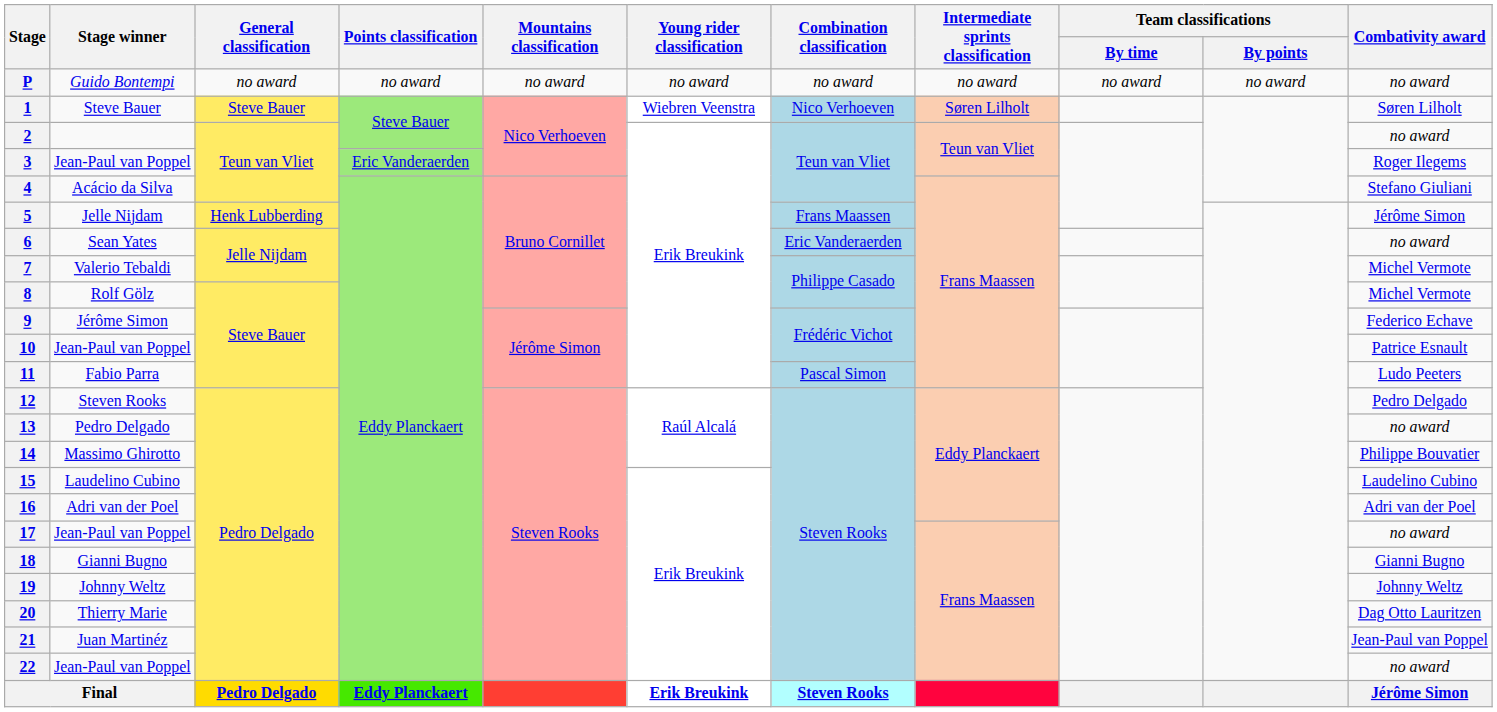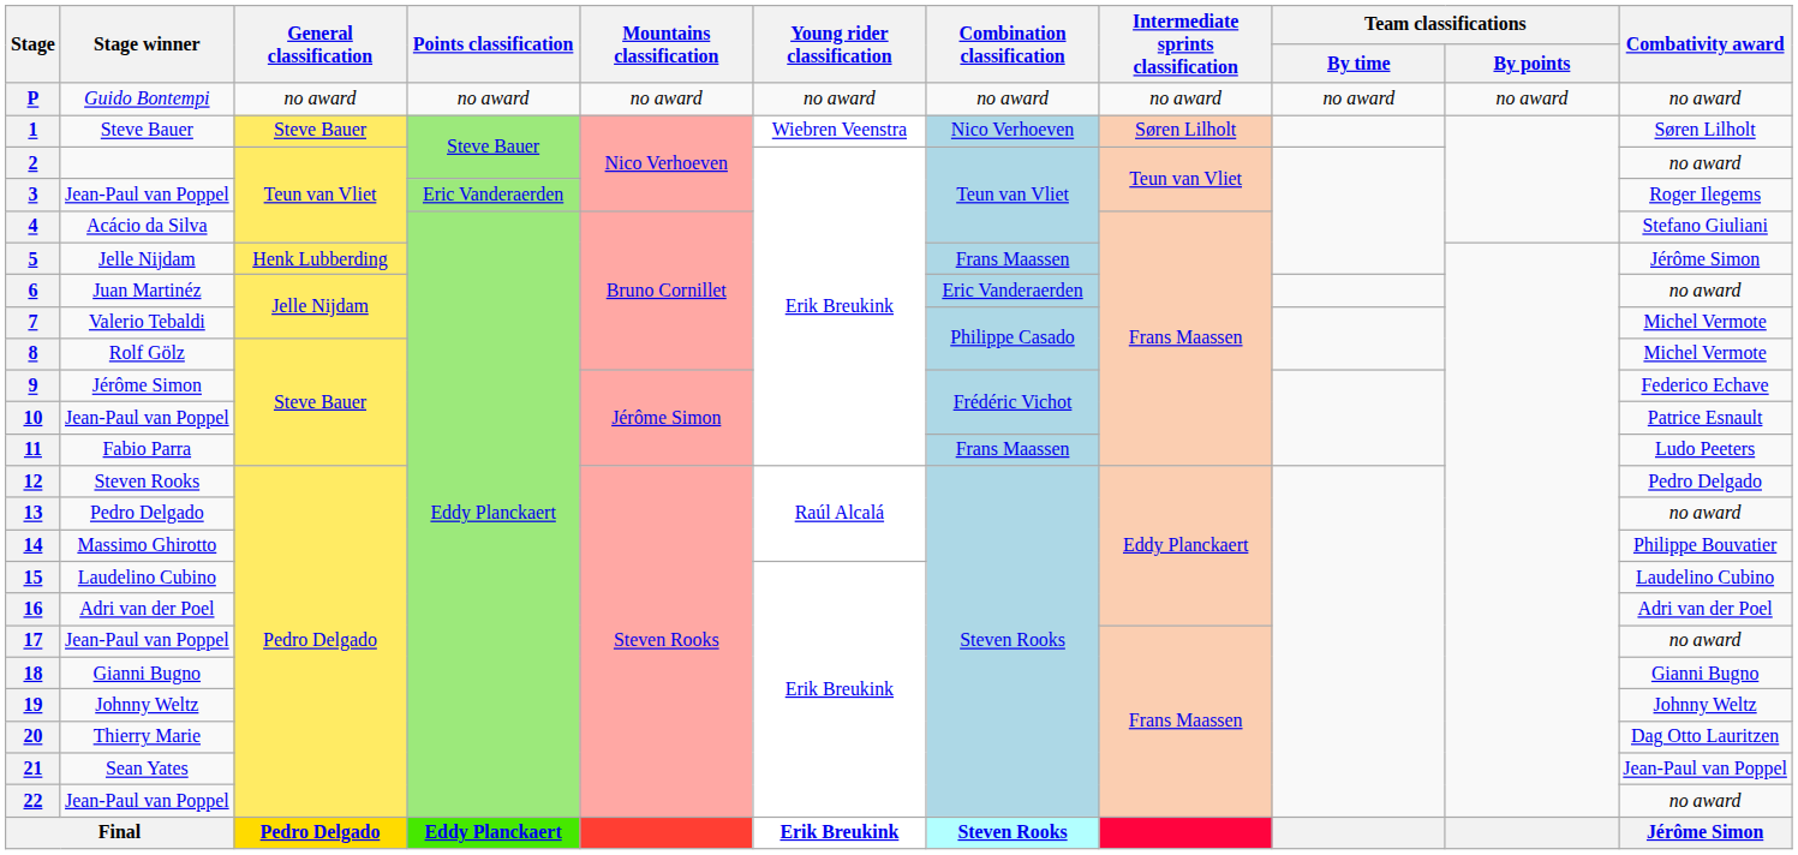 <table class="wikitable" style="text-align: center; font-size:smaller;">
 <tr>
 <th scope="col" style="width:1%;" rowspan="2">Stage</th>
 <th scope="col" style="width:9%;" rowspan="2">Stage winner</th>
 <th scope="col" style="width:9%;" rowspan="2"><a href='#'>General classification</a><br></th>
 <th scope="col" style="width:9%;" rowspan="2"><a href='#'>Points classification</a><br></th>
 <th scope="col" style="width:9%;" rowspan="2"><a href='#'>Mountains classification</a><br></th>
 <th scope="col" style="width:9%;" rowspan="2"><a href='#'>Young rider classification</a><br></th>
 <th scope="col" style="width:9%;" rowspan="2"><a href='#'>Combination classification</a><br></th>
 <th scope="col" style="width:9%;" rowspan="2"><a href='#'>Intermediate sprints classification</a><br></th>
 <th scope="col" style="width:18%;" colspan="2">Team classifications</th>
 <th scope="col" style="width:9%;" rowspan="2"><a href='#'>Combativity award</a></th>
 </tr>
 <tr>
 <th scope="col" style="width:9%;"><a href='#'>By time</a></th>
 <th scope="col" style="width:9%;"><a href='#'>By points</a></th>
 </tr>
 <tr>
 <th scope="row"><a href='#'>P</a></th>
 <td><em><a href='#'>Guido Bontempi</a></em></td>
 <td><em>no award</em></td>
 <td><em>no award</em></td>
 <td><em>no award</em></td>
 <td><em>no award</em></td>
 <td><em>no award</em></td>
 <td><em>no award</em></td>
 <td><em>no award</em></td>
 <td><em>no award</em></td>
 <td><em>no award</em></td>
 </tr>
 <tr>
 <th scope="row"><a href='#'>1</a></th>
 <td><a href='#'>Steve Bauer</a></td>
 <td style="background:#FFEB64;"><a href='#'>Steve Bauer</a></td>
 <td style="background:#9CE97B;" rowspan=2><a href='#'>Steve Bauer</a></td>
 <td style="background:#FFA8A4;" rowspan=3><a href='#'>Nico Verhoeven</a></td>
 <td style="background:white;"><a href='#'>Wiebren Veenstra</a></td>
 <td style="background:lightblue;"><a href='#'>Nico Verhoeven</a></td>
 <td style="background:#FBCEB1;"><a href='#'>Søren Lilholt</a></td>
 <td></td>
 <td rowspan="4"></td>
 <td><a href='#'>Søren Lilholt</a></td>
 </tr>
 <tr>
 <th scope="row"><a href='#'>2</a></th>
 <td></td>
 <td style="background:#FFEB64;" rowspan=3><a href='#'>Teun van Vliet</a></td>
 <td style="background:white;" rowspan=10><a href='#'>Erik Breukink</a></td>
 <td style="background:lightblue;" rowspan="3"><a href='#'>Teun van Vliet</a></td>
 <td style="background:#FBCEB1;" rowspan="2"><a href='#'>Teun van Vliet</a></td>
 <td rowspan=4></td>
 <td><em>no award</em></td>
 </tr>
 <tr>
 <th scope="row"><a href='#'>3</a></th>
 <td><a href='#'>Jean-Paul van Poppel</a></td>
 <td style="background:#9CE97B;"><a href='#'>Eric Vanderaerden</a></td>
 <td><a href='#'>Roger Ilegems</a></td>
 </tr>
 <tr>
 <th scope="row"><a href='#'>4</a></th>
 <td><a href='#'>Acácio da Silva</a></td>
 <td style="background:#9CE97B;" rowspan=19><a href='#'>Eddy Planckaert</a></td>
 <td style="background:#FFA8A4;" rowspan=5><a href='#'>Bruno Cornillet</a></td>
 <td style="background:#FBCEB1;" rowspan="8"><a href='#'>Frans Maassen</a></td>
 <td><a href='#'>Stefano Giuliani</a></td>
 </tr>
 <tr>
 <th scope="row"><a href='#'>5</a></th>
 <td><a href='#'>Jelle Nijdam</a></td>
 <td style="background:#FFEB64;"><a href='#'>Henk Lubberding</a></td>
 <td style="background:lightblue;"><a href='#'>Frans Maassen</a></td>
 <td rowspan="18"></td>
 <td><a href='#'>Jérôme Simon</a></td>
 </tr>
 <tr>
 <th scope="row"><a href='#'>6</a></th>
-<td><a href='#'>Sean Yates</a></td>
+<td><a href='#'>Juan Martinéz</a></td>
 <td style="background:#FFEB64;" rowspan=2><a href='#'>Jelle Nijdam</a></td>
 <td style="background:lightblue;"><a href='#'>Eric Vanderaerden</a></td>
 <td></td>
 <td><em>no award</em></td>
 </tr>
 <tr>
 <th scope="row"><a href='#'>7</a></th>
 <td><a href='#'>Valerio Tebaldi</a></td>
 <td style="background:lightblue;" rowspan="2"><a href='#'>Philippe Casado</a></td>
 <td rowspan=2></td>
 <td><a href='#'>Michel Vermote</a></td>
 </tr>
 <tr>
 <th scope="row"><a href='#'>8</a></th>
 <td><a href='#'>Rolf Gölz</a></td>
 <td style="background:#FFEB64;" rowspan=4><a href='#'>Steve Bauer</a></td>
 <td><a href='#'>Michel Vermote</a></td>
 </tr>
 <tr>
 <th scope="row"><a href='#'>9</a></th>
 <td><a href='#'>Jérôme Simon</a></td>
 <td style="background:#FFA8A4;" rowspan=3><a href='#'>Jérôme Simon</a></td>
 <td style="background:lightblue;" rowspan="2"><a href='#'>Frédéric Vichot</a></td>
 <td rowspan=3></td>
 <td><a href='#'>Federico Echave</a></td>
 </tr>
 <tr>
 <th scope="row"><a href='#'>10</a></th>
 <td><a href='#'>Jean-Paul van Poppel</a></td>
 <td><a href='#'>Patrice Esnault</a></td>
 </tr>
 <tr>
 <th scope="row"><a href='#'>11</a></th>
 <td><a href='#'>Fabio Parra</a></td>
-<td style="background:lightblue;"><a href='#'>Pascal Simon</a></td>
+<td style="background:lightblue;"><a href='#'>Frans Maassen</a></td>
 <td><a href='#'>Ludo Peeters</a></td>
 </tr>
 <tr>
 <th scope="row"><a href='#'>12</a></th>
 <td><a href='#'>Steven Rooks</a></td>
 <td style="background:#FFEB64;" rowspan=11><a href='#'>Pedro Delgado</a></td>
 <td style="background:#FFA8A4;" rowspan=11><a href='#'>Steven Rooks</a></td>
 <td style="background:white;" rowspan=3><a href='#'>Raúl Alcalá</a></td>
 <td style="background:lightblue;" rowspan="11"><a href='#'>Steven Rooks</a></td>
 <td style="background:#FBCEB1;" rowspan="5"><a href='#'>Eddy Planckaert</a></td>
 <td rowspan=11></td>
 <td><a href='#'>Pedro Delgado</a></td>
 </tr>
 <tr>
 <th scope="row"><a href='#'>13</a></th>
 <td><a href='#'>Pedro Delgado</a></td>
 <td><em>no award</em></td>
 </tr>
 <tr>
 <th scope="row"><a href='#'>14</a></th>
 <td><a href='#'>Massimo Ghirotto</a></td>
 <td><a href='#'>Philippe Bouvatier</a></td>
 </tr>
 <tr>
 <th scope="row"><a href='#'>15</a></th>
 <td><a href='#'>Laudelino Cubino</a></td>
 <td style="background:white;" rowspan=8><a href='#'>Erik Breukink</a></td>
 <td><a href='#'>Laudelino Cubino</a></td>
 </tr>
 <tr>
 <th scope="row"><a href='#'>16</a></th>
 <td><a href='#'>Adri van der Poel</a></td>
 <td><a href='#'>Adri van der Poel</a></td>
 </tr>
 <tr>
 <th scope="row"><a href='#'>17</a></th>
 <td><a href='#'>Jean-Paul van Poppel</a></td>
 <td style="background:#FBCEB1;" rowspan="6"><a href='#'>Frans Maassen</a></td>
 <td><em>no award</em></td>
 </tr>
 <tr>
 <th scope="row"><a href='#'>18</a></th>
 <td><a href='#'>Gianni Bugno</a></td>
 <td><a href='#'>Gianni Bugno</a></td>
 </tr>
 <tr>
 <th scope="row"><a href='#'>19</a></th>
 <td><a href='#'>Johnny Weltz</a></td>
 <td><a href='#'>Johnny Weltz</a></td>
 </tr>
 <tr>
 <th scope="row"><a href='#'>20</a></th>
 <td><a href='#'>Thierry Marie</a></td>
 <td><a href='#'>Dag Otto Lauritzen</a></td>
 </tr>
 <tr>
 <th scope="row"><a href='#'>21</a></th>
-<td><a href='#'>Juan Martinéz</a></td>
+<td><a href='#'>Sean Yates</a></td>
 <td><a href='#'>Jean-Paul van Poppel</a></td>
 </tr>
 <tr>
 <th scope="row"><a href='#'>22</a></th>
 <td><a href='#'>Jean-Paul van Poppel</a></td>
 <td><em>no award</em></td>
 </tr>
 <tr>
 <th scope="row" colspan="2">Final</th>
 <th style="background:#FFDB00;"><a href='#'>Pedro Delgado</a></th>
 <th style="background:#46E800;"><a href='#'>Eddy Planckaert</a></th>
 <th style="background:#FF3E33;"></th>
 <th style="background:white;"><a href='#'>Erik Breukink</a></th>
 <th style="background:#B2FFFF;"><a href='#'>Steven Rooks</a></th>
 <th style="background:#FF033E;"></th>
 <th></th>
 <th></th>
 <th><a href='#'>Jérôme Simon</a></th>
 </tr>
 </table>
